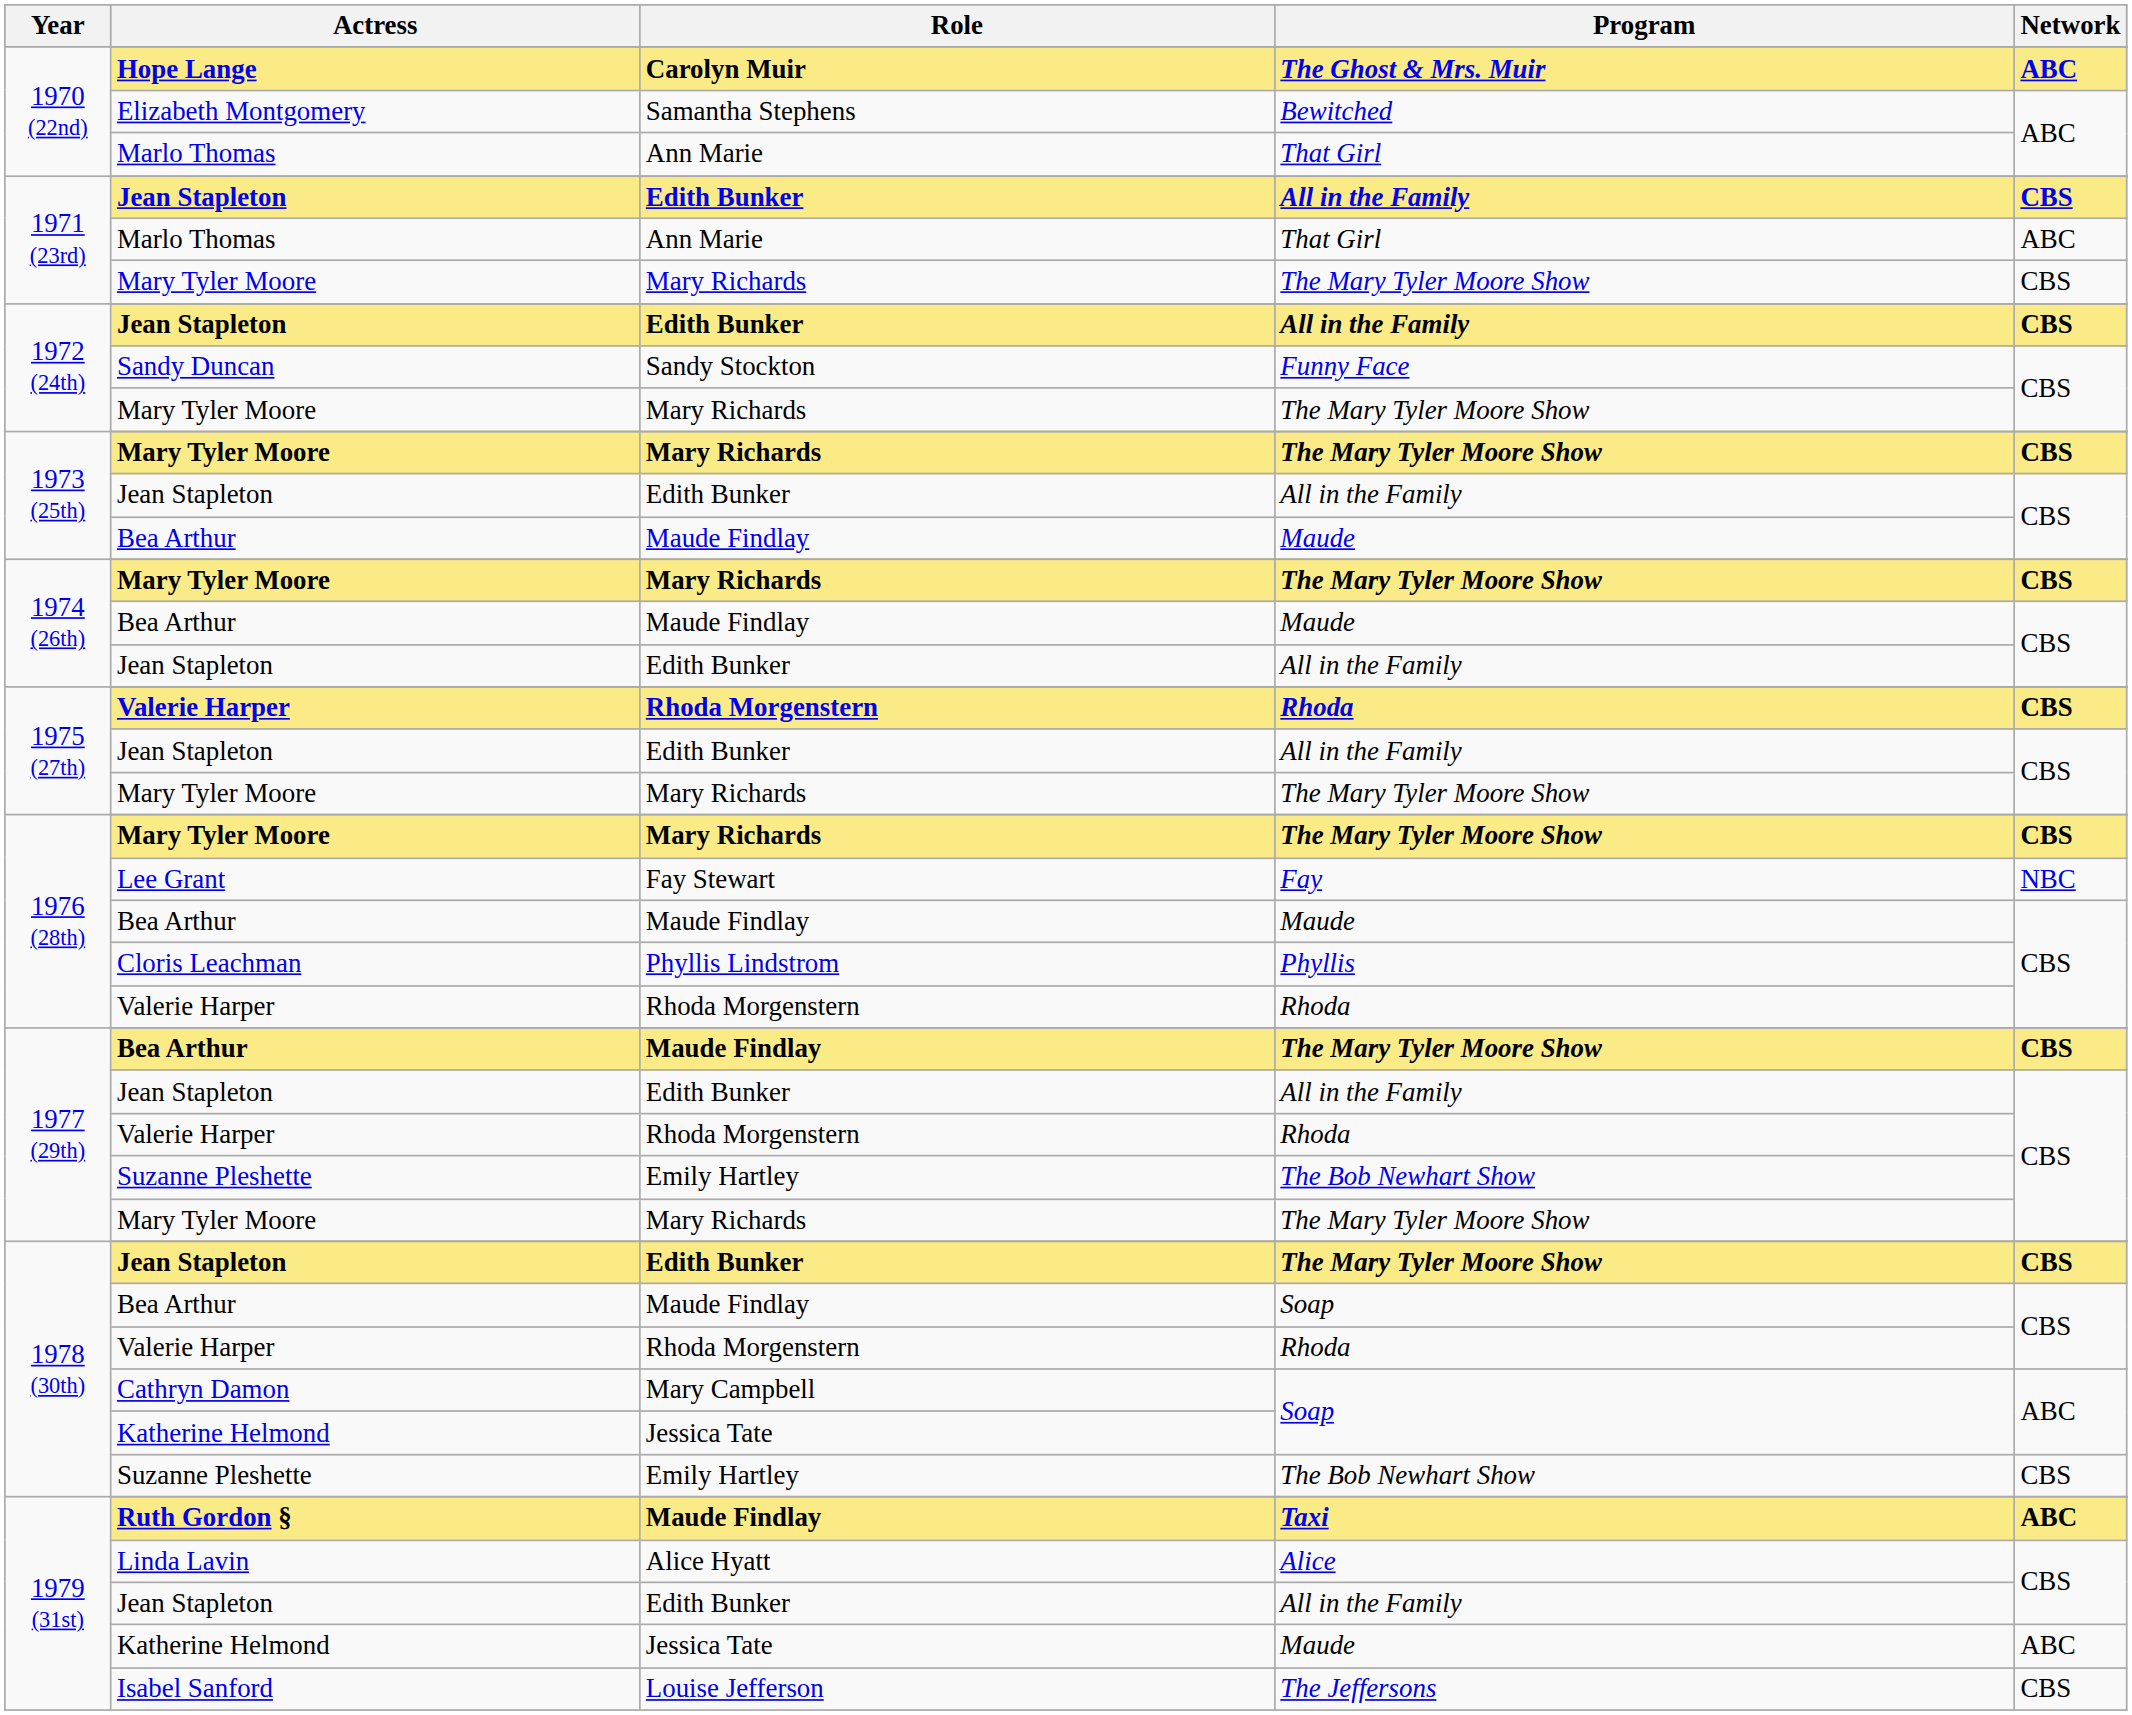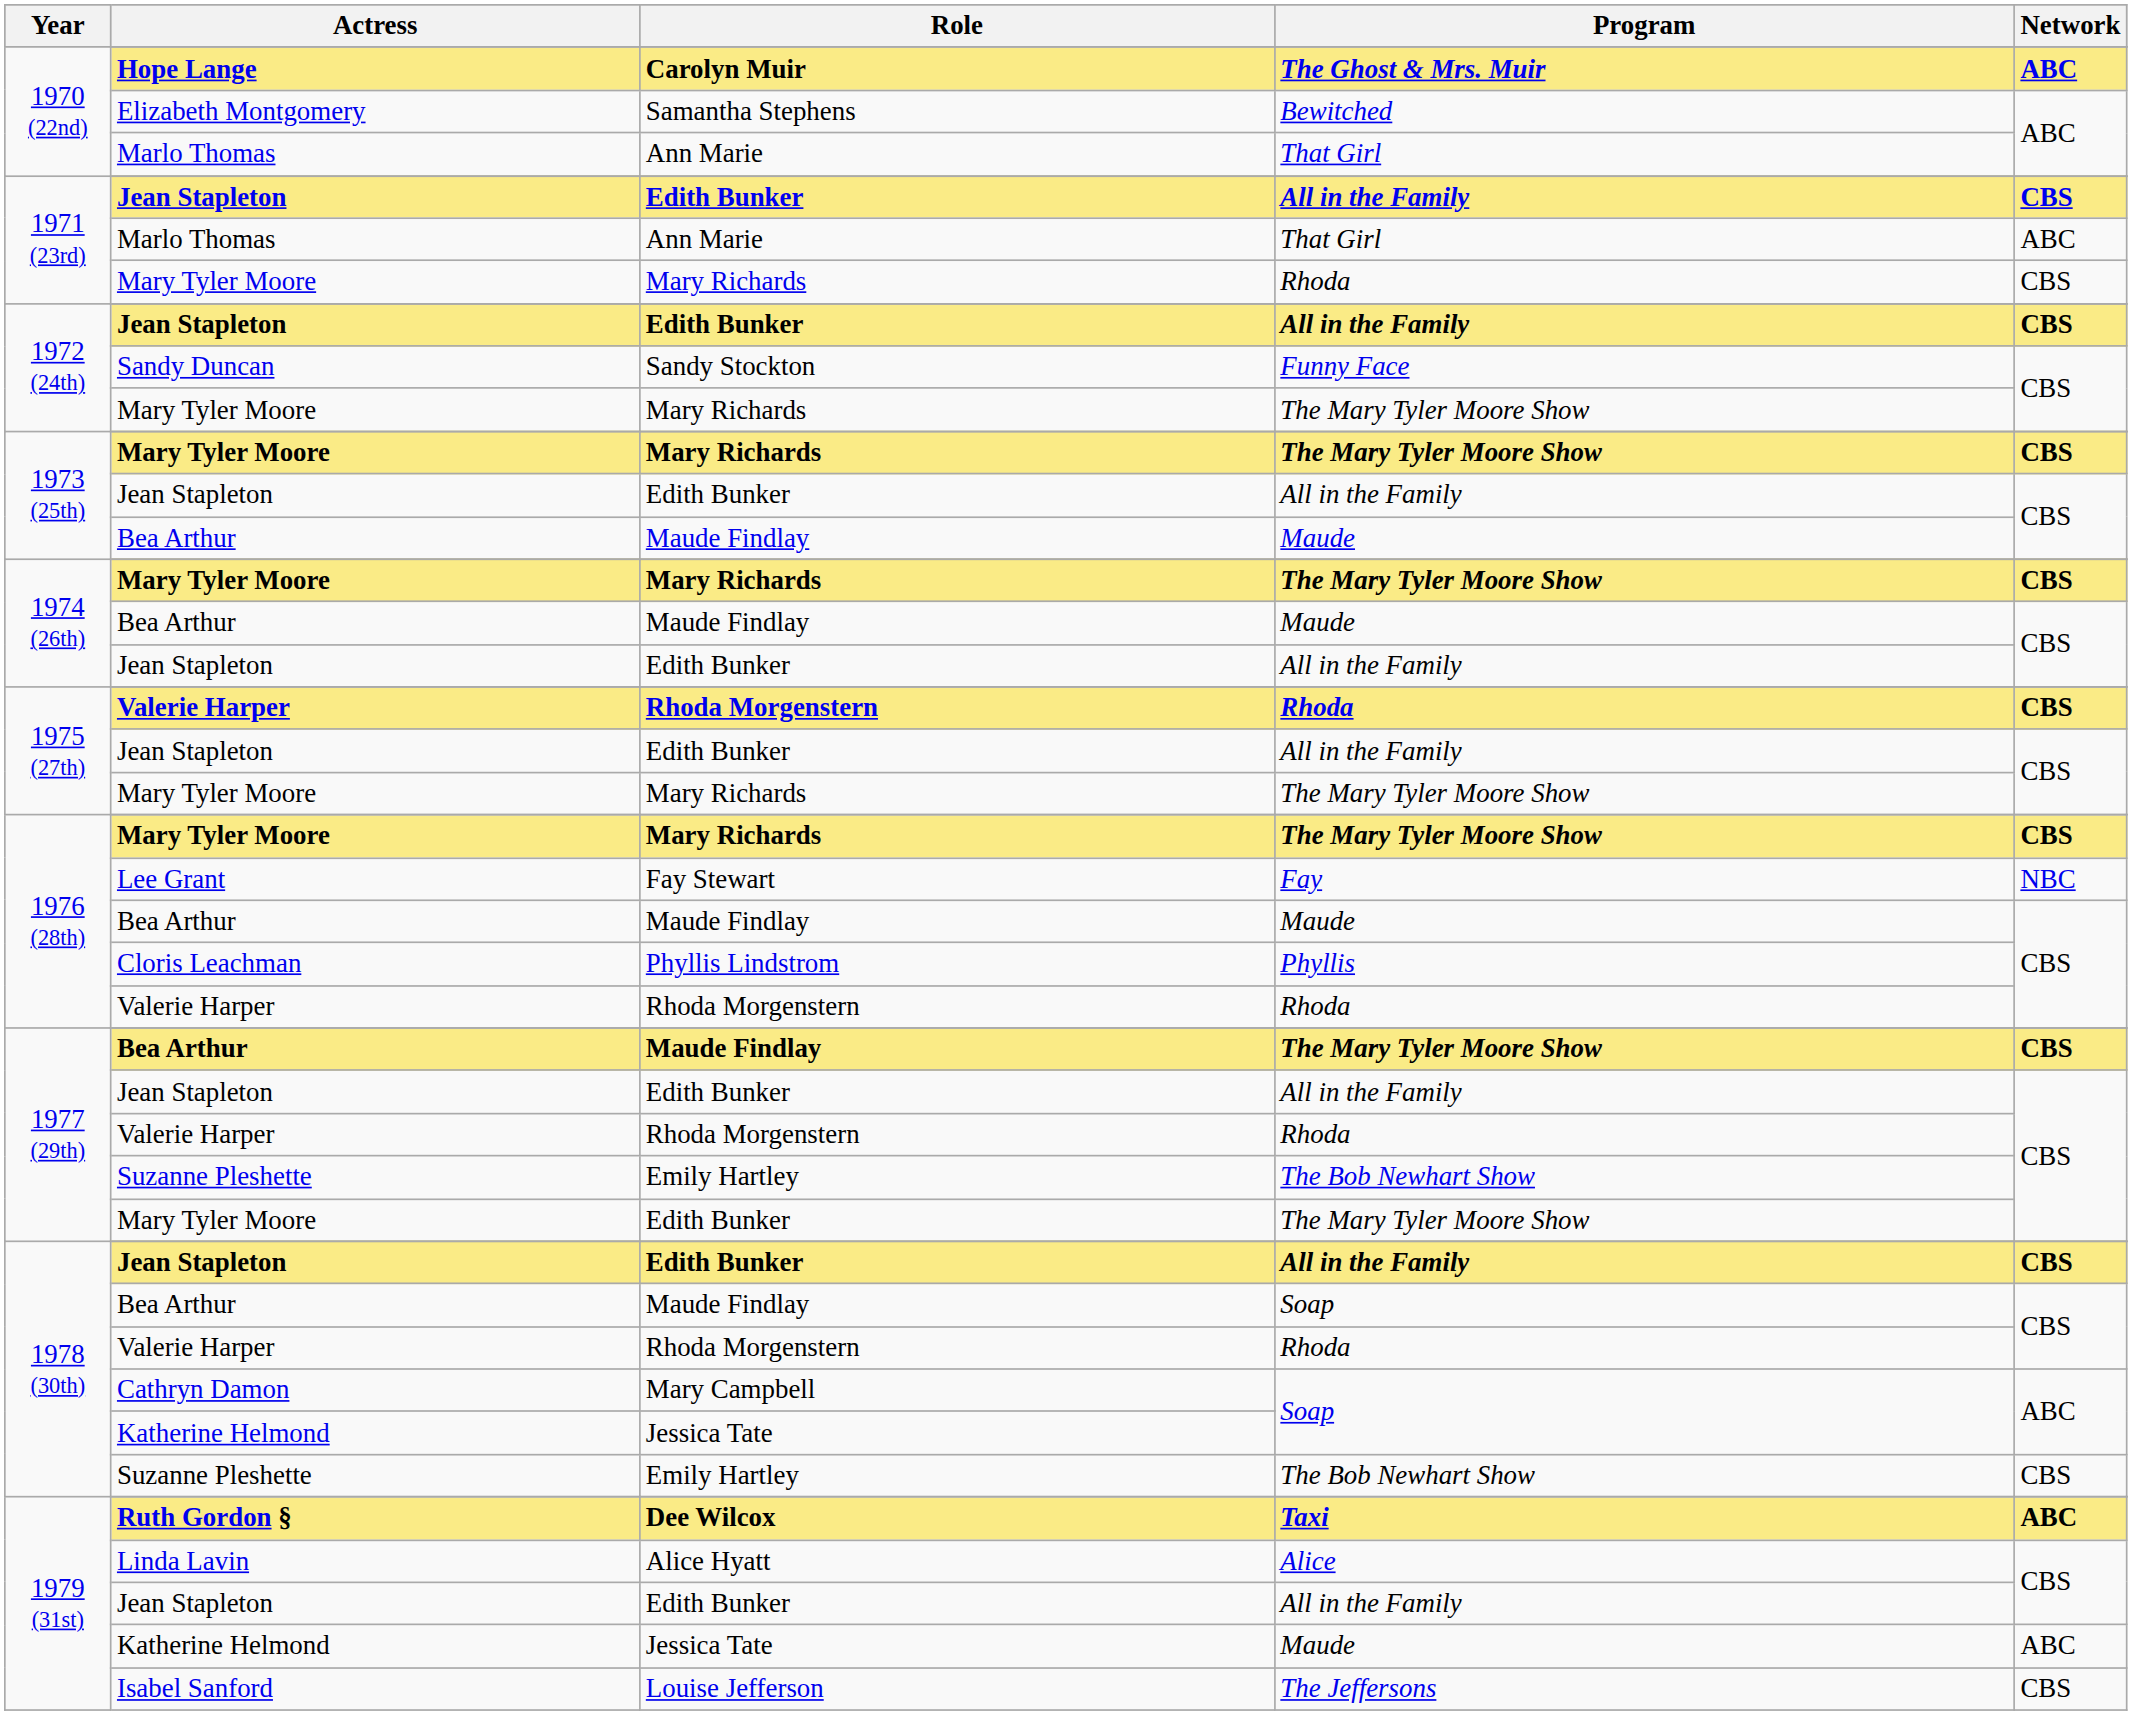 <table class="wikitable" style="width:100%">
 <tr bgcolor="#bebebe">
 <th width="5%">Year</th>
 <th width="25%">Actress</th>
 <th width="30%">Role</th>
 <th width="35%">Program</th>
 <th width="5%">Network</th>
 </tr>
 <tr>
 <td rowspan=4 style="text-align:center"><a href='#'>1970</a><br><small><a href='#'>(22nd)</a></small></td>
 </tr>
 <tr style="background:#FAEB86">
 <td><strong><a href='#'>Hope Lange</a></strong></td>
 <td><strong>Carolyn Muir</strong></td>
 <td><strong><em><a href='#'>The Ghost & Mrs. Muir</a></em></strong></td>
 <td><strong><a href='#'>ABC</a></strong></td>
 </tr>
 <tr>
 <td><a href='#'>Elizabeth Montgomery</a></td>
 <td>Samantha Stephens</td>
 <td><em><a href='#'>Bewitched</a></em></td>
 <td rowspan=2>ABC</td>
 </tr>
 <tr>
 <td><a href='#'>Marlo Thomas</a></td>
 <td>Ann Marie</td>
 <td><em><a href='#'>That Girl</a></em></td>
 </tr>
 <tr>
 <td rowspan=4 style="text-align:center"><a href='#'>1971</a><br><small><a href='#'>(23rd)</a></small></td>
 </tr>
 <tr style="background:#FAEB86">
 <td><strong><a href='#'>Jean Stapleton</a></strong></td>
 <td><strong><a href='#'>Edith Bunker</a></strong></td>
 <td><strong><em><a href='#'>All in the Family</a></em></strong></td>
 <td><strong><a href='#'>CBS</a></strong></td>
 </tr>
 <tr>
 <td>Marlo Thomas</td>
 <td>Ann Marie</td>
 <td><em>That Girl</em></td>
 <td>ABC</td>
 </tr>
 <tr>
 <td><a href='#'>Mary Tyler Moore</a></td>
 <td><a href='#'>Mary Richards</a></td>
-<td><em><a href='#'>The Mary Tyler Moore Show</a></em></td>
+<td><em>Rhoda</em></td>
 <td>CBS</td>
 </tr>
 <tr>
 <td rowspan=4 style="text-align:center"><a href='#'>1972</a><br><small><a href='#'>(24th)</a></small></td>
 </tr>
 <tr style="background:#FAEB86">
 <td><strong>Jean Stapleton</strong></td>
 <td><strong>Edith Bunker</strong></td>
 <td><strong><em>All in the Family</em></strong></td>
 <td><strong>CBS</strong></td>
 </tr>
 <tr>
 <td><a href='#'>Sandy Duncan</a></td>
 <td>Sandy Stockton</td>
 <td><em><a href='#'>Funny Face</a></em></td>
 <td rowspan=2>CBS</td>
 </tr>
 <tr>
 <td>Mary Tyler Moore</td>
 <td>Mary Richards</td>
 <td><em>The Mary Tyler Moore Show</em></td>
 </tr>
 <tr>
 <td rowspan=4 style="text-align:center"><a href='#'>1973</a><br><small><a href='#'>(25th)</a></small></td>
 </tr>
 <tr style="background:#FAEB86">
 <td><strong>Mary Tyler Moore</strong></td>
 <td><strong>Mary Richards</strong></td>
 <td><strong><em>The Mary Tyler Moore Show</em></strong></td>
 <td><strong>CBS</strong></td>
 </tr>
 <tr>
 <td>Jean Stapleton</td>
 <td>Edith Bunker</td>
 <td><em>All in the Family</em></td>
 <td rowspan=2>CBS</td>
 </tr>
 <tr>
 <td><a href='#'>Bea Arthur</a></td>
 <td><a href='#'>Maude Findlay</a></td>
 <td><em><a href='#'>Maude</a></em></td>
 </tr>
 <tr>
 <td rowspan=4 style="text-align:center"><a href='#'>1974</a><br><small><a href='#'>(26th)</a></small></td>
 </tr>
 <tr style="background:#FAEB86">
 <td><strong>Mary Tyler Moore</strong></td>
 <td><strong>Mary Richards</strong></td>
 <td><strong><em>The Mary Tyler Moore Show</em></strong></td>
 <td><strong>CBS</strong></td>
 </tr>
 <tr>
 <td>Bea Arthur</td>
 <td>Maude Findlay</td>
 <td><em>Maude</em></td>
 <td rowspan=2>CBS</td>
 </tr>
 <tr>
 <td>Jean Stapleton</td>
 <td>Edith Bunker</td>
 <td><em>All in the Family</em></td>
 </tr>
 <tr>
 <td rowspan=4 style="text-align:center"><a href='#'>1975</a><br><small><a href='#'>(27th)</a></small></td>
 </tr>
 <tr style="background:#FAEB86">
 <td><strong><a href='#'>Valerie Harper</a></strong></td>
 <td><strong><a href='#'>Rhoda Morgenstern</a></strong></td>
 <td><strong><em><a href='#'>Rhoda</a></em></strong></td>
 <td><strong>CBS</strong></td>
 </tr>
 <tr>
 <td>Jean Stapleton</td>
 <td>Edith Bunker</td>
 <td><em>All in the Family</em></td>
 <td rowspan=2>CBS</td>
 </tr>
 <tr>
 <td>Mary Tyler Moore</td>
 <td>Mary Richards</td>
 <td><em>The Mary Tyler Moore Show</em></td>
 </tr>
 <tr>
 <td rowspan=6 style="text-align:center"><a href='#'>1976</a><br><small><a href='#'>(28th)</a></small></td>
 </tr>
 <tr style="background:#FAEB86">
 <td><strong>Mary Tyler Moore</strong></td>
 <td><strong>Mary Richards</strong></td>
 <td><strong><em>The Mary Tyler Moore Show</em></strong></td>
 <td><strong>CBS</strong></td>
 </tr>
 <tr>
 <td><a href='#'>Lee Grant</a></td>
 <td>Fay Stewart</td>
 <td><em><a href='#'>Fay</a></em></td>
 <td><a href='#'>NBC</a></td>
 </tr>
 <tr>
 <td>Bea Arthur</td>
 <td>Maude Findlay</td>
 <td><em>Maude</em></td>
 <td rowspan=3>CBS</td>
 </tr>
 <tr>
 <td><a href='#'>Cloris Leachman</a></td>
 <td><a href='#'>Phyllis Lindstrom</a></td>
 <td><em><a href='#'>Phyllis</a></em></td>
 </tr>
 <tr>
 <td>Valerie Harper</td>
 <td>Rhoda Morgenstern</td>
 <td><em>Rhoda</em></td>
 </tr>
 <tr>
 <td rowspan=6 style="text-align:center"><a href='#'>1977</a><br><small><a href='#'>(29th)</a></small></td>
 </tr>
 <tr style="background:#FAEB86">
 <td><strong>Bea Arthur</strong></td>
 <td><strong>Maude Findlay</strong></td>
 <td><strong><em>The Mary Tyler Moore Show</em></strong></td>
 <td><strong>CBS</strong></td>
 </tr>
 <tr>
 <td>Jean Stapleton</td>
 <td>Edith Bunker</td>
 <td><em>All in the Family</em></td>
 <td rowspan=4>CBS</td>
 </tr>
 <tr>
 <td>Valerie Harper</td>
 <td>Rhoda Morgenstern</td>
 <td><em>Rhoda</em></td>
 </tr>
 <tr>
 <td><a href='#'>Suzanne Pleshette</a></td>
 <td>Emily Hartley</td>
 <td><em><a href='#'>The Bob Newhart Show</a></em></td>
 </tr>
 <tr>
 <td>Mary Tyler Moore</td>
-<td>Mary Richards</td>
+<td>Edith Bunker</td>
 <td><em>The Mary Tyler Moore Show</em></td>
 </tr>
 <tr>
 <td rowspan=7 style="text-align:center"><a href='#'>1978</a><br><small><a href='#'>(30th)</a></small></td>
 </tr>
 <tr style="background:#FAEB86">
 <td><strong>Jean Stapleton</strong></td>
 <td><strong>Edith Bunker</strong></td>
-<td><strong><em>The Mary Tyler Moore Show</em></strong></td>
+<td><strong><em>All in the Family</em></strong></td>
 <td><strong>CBS</strong></td>
 </tr>
 <tr>
 <td>Bea Arthur</td>
 <td>Maude Findlay</td>
 <td><em>Soap</em></td>
 <td rowspan=2>CBS</td>
 </tr>
 <tr>
 <td>Valerie Harper</td>
 <td>Rhoda Morgenstern</td>
 <td><em>Rhoda</em></td>
 </tr>
 <tr>
 <td><a href='#'>Cathryn Damon</a></td>
 <td>Mary Campbell</td>
 <td rowspan=2><em><a href='#'>Soap</a></em></td>
 <td rowspan=2>ABC</td>
 </tr>
 <tr>
 <td><a href='#'>Katherine Helmond</a></td>
 <td>Jessica Tate</td>
 </tr>
 <tr>
 <td>Suzanne Pleshette</td>
 <td>Emily Hartley</td>
 <td><em>The Bob Newhart Show</em></td>
 <td>CBS</td>
 </tr>
 <tr>
 <td rowspan=6 style="text-align:center"><a href='#'>1979</a><br><small><a href='#'>(31st)</a></small></td>
 </tr>
 <tr style="background:#FAEB86">
 <td><strong><a href='#'>Ruth Gordon</a> §</strong></td>
-<td><strong>Maude Findlay</strong></td>
+<td><strong>Dee Wilcox</strong></td>
 <td><strong><em><a href='#'>Taxi</a></em></strong></td>
 <td><strong>ABC</strong></td>
 </tr>
 <tr>
 <td><a href='#'>Linda Lavin</a></td>
 <td>Alice Hyatt</td>
 <td><em><a href='#'>Alice</a></em></td>
 <td rowspan=2>CBS</td>
 </tr>
 <tr>
 <td>Jean Stapleton</td>
 <td>Edith Bunker</td>
 <td><em>All in the Family</em></td>
 </tr>
 <tr>
 <td>Katherine Helmond</td>
 <td>Jessica Tate</td>
 <td><em>Maude</em></td>
 <td>ABC</td>
 </tr>
 <tr>
 <td><a href='#'>Isabel Sanford</a></td>
 <td><a href='#'>Louise Jefferson</a></td>
 <td><em><a href='#'>The Jeffersons</a></em></td>
 <td>CBS</td>
 </tr>
 </table>
